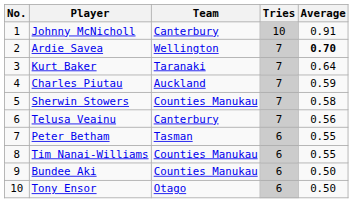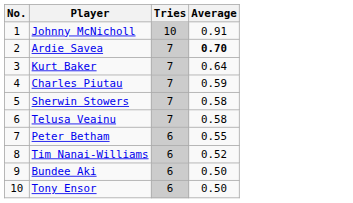 <table class="wikitable sortable" style="text-align:center">
 <tr>
 <th>No.</th>
 <th>Player</th>
-<th>Team</th>
 <th>Tries</th>
 <th>Average</th>
 </tr>
 <tr>
 <td>1</td>
 <td style="text-align:left"><a href='#'>Johnny McNicholl</a></td>
-<td style="text-align:left"><a href='#'>Canterbury</a></td>
 <td style="background:#ccc">10</td>
 <td>0.91</td>
 </tr>
 <tr>
 <td>2</td>
 <td style="text-align:left"><a href='#'>Ardie Savea</a></td>
-<td style="text-align:left"><a href='#'>Wellington</a></td>
 <td style="background:#ccc">7</td>
 <td><strong>0.70</strong></td>
 </tr>
 <tr>
 <td>3</td>
 <td style="text-align:left"><a href='#'>Kurt Baker</a></td>
-<td style="text-align:left"><a href='#'>Taranaki</a></td>
 <td style="background:#ccc">7</td>
 <td>0.64</td>
 </tr>
 <tr>
 <td>4</td>
 <td style="text-align:left"><a href='#'>Charles Piutau</a></td>
-<td style="text-align:left"><a href='#'>Auckland</a></td>
 <td style="background:#ccc">7</td>
 <td>0.59</td>
 </tr>
 <tr>
 <td>5</td>
 <td style="text-align:left"><a href='#'>Sherwin Stowers</a></td>
-<td style="text-align:left"><a href='#'>Counties Manukau</a></td>
 <td style="background:#ccc">7</td>
 <td>0.58</td>
 </tr>
 <tr>
 <td>6</td>
 <td style="text-align:left"><a href='#'>Telusa Veainu</a></td>
-<td style="text-align:left"><a href='#'>Canterbury</a></td>
 <td style="background:#ccc">7</td>
-<td>0.56</td>
+<td>0.58</td>
 </tr>
 <tr>
 <td>7</td>
 <td style="text-align:left"><a href='#'>Peter Betham</a></td>
-<td style="text-align:left"><a href='#'>Tasman</a></td>
 <td style="background:#ccc">6</td>
 <td>0.55</td>
 </tr>
 <tr>
 <td>8</td>
 <td style="text-align:left"><a href='#'>Tim Nanai-Williams</a></td>
-<td style="text-align:left"><a href='#'>Counties Manukau</a></td>
 <td style="background:#ccc">6</td>
-<td>0.55</td>
+<td>0.52</td>
 </tr>
 <tr>
 <td>9</td>
 <td style="text-align:left"><a href='#'>Bundee Aki</a></td>
-<td style="text-align:left"><a href='#'>Counties Manukau</a></td>
 <td style="background:#ccc">6</td>
 <td>0.50</td>
 </tr>
 <tr>
 <td>10</td>
 <td style="text-align:left"><a href='#'>Tony Ensor</a></td>
-<td style="text-align:left"><a href='#'>Otago</a></td>
 <td style="background:#ccc">6</td>
 <td>0.50</td>
 </tr>
 </table>
